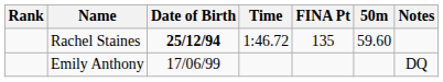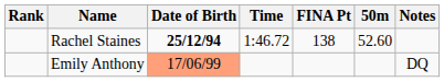 <table class="wikitable sortable" style="text-align:center">
 <tr>
 <th>Rank</th>
 <th>Name</th>
 <th>Date of Birth</th>
 <th>Time</th>
 <th>FINA Pt</th>
 <th>50m</th>
 <th>Notes</th>
 </tr>
 <tr>
 <td></td>
 <td align=left> Rachel Staines</td>
 <td><strong>25/12/94</strong></td>
 <td>1:46.72</td>
-<td>135</td>
-<td>59.60</td>
+<td>138</td>
+<td>52.60</td>
 <td></td>
 </tr>
 <tr>
 <td></td>
 <td align=left> Emily Anthony</td>
-<td>17/06/99</td>
+<td style="background: lightsalmon;">17/06/99</td>
 <td></td>
 <td></td>
 <td></td>
 <td>DQ</td>
 </tr>
 </table>
